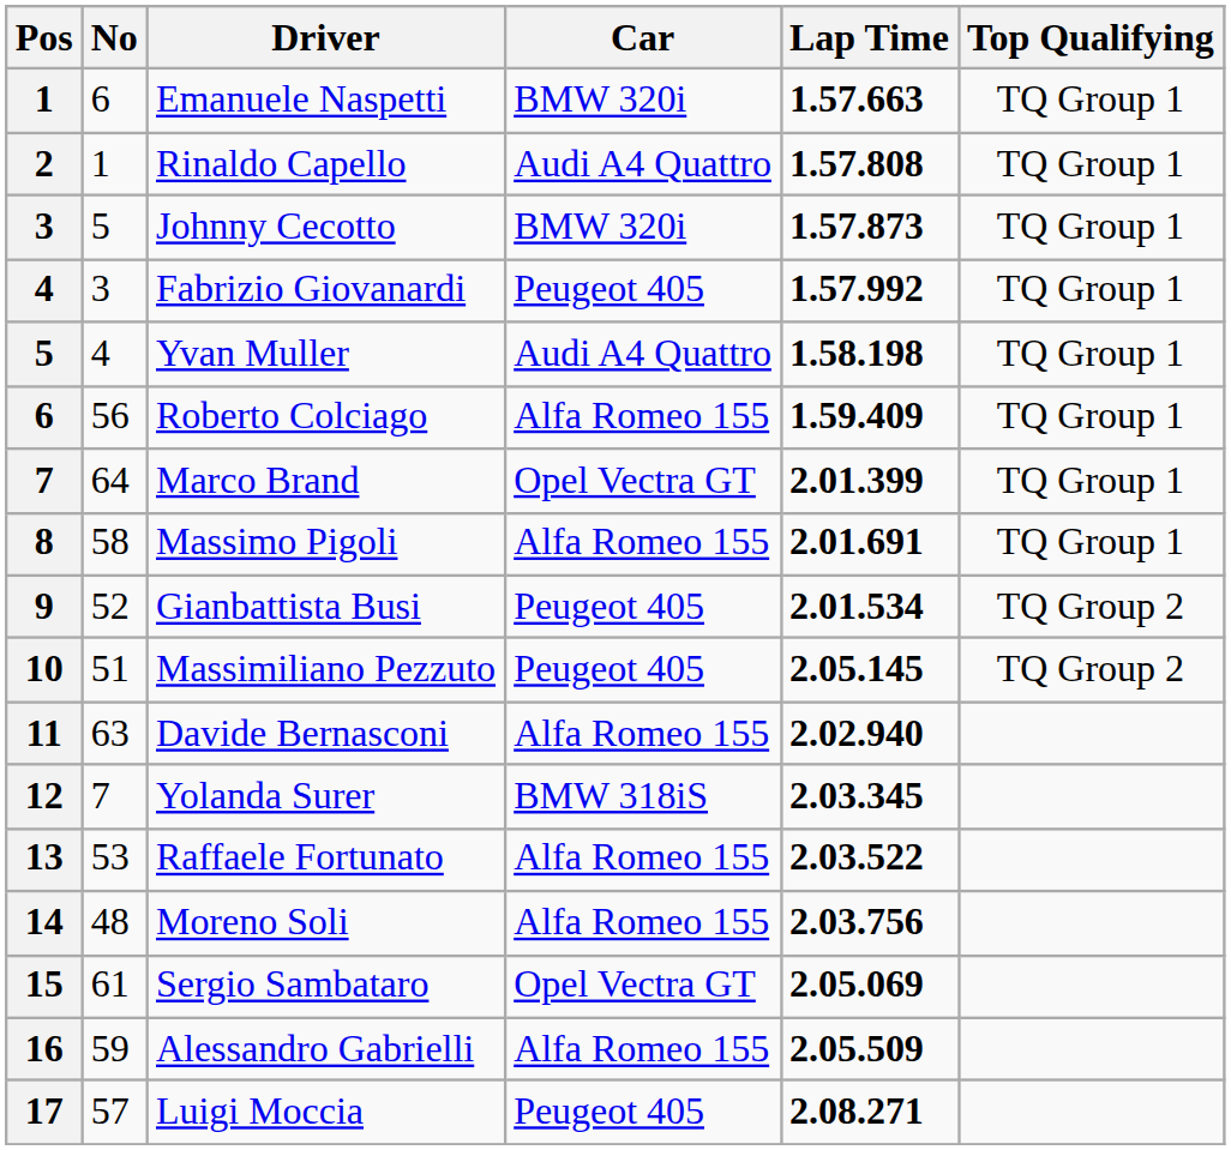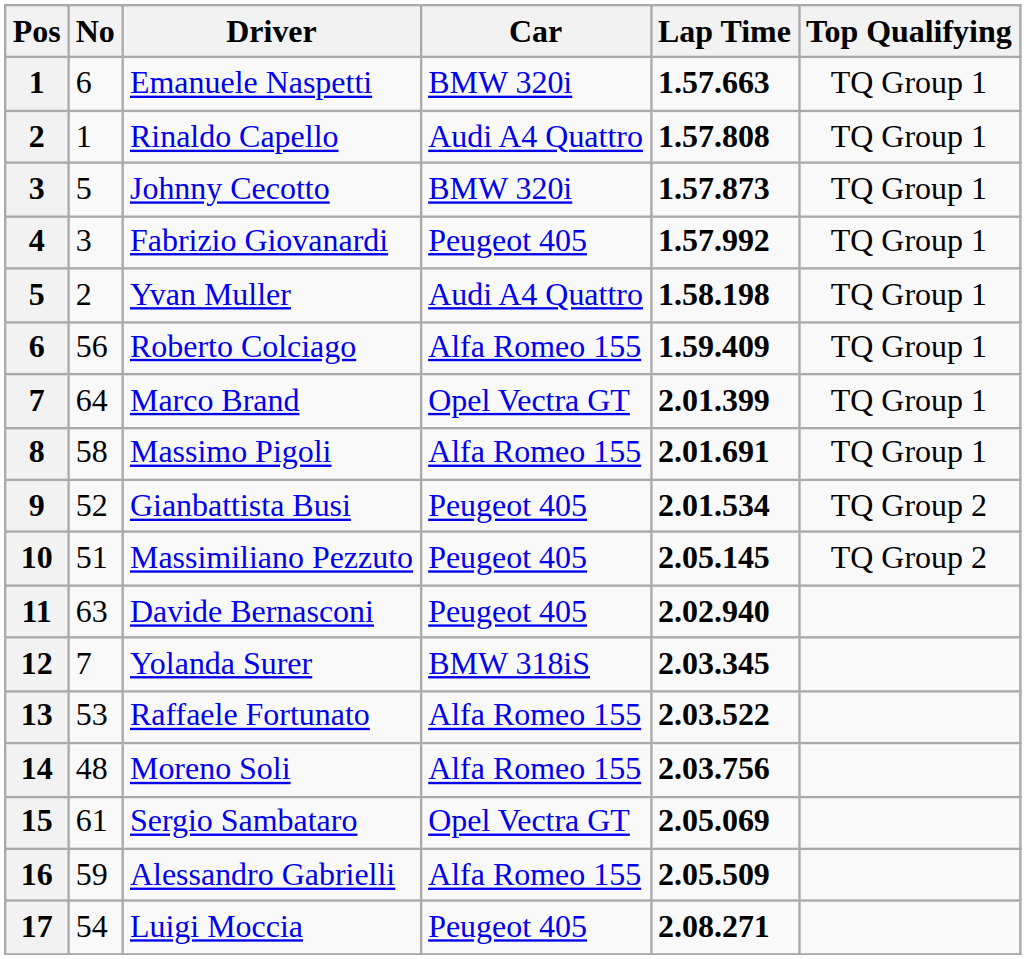 <table class="wikitable" style="font-size: 85%;">
 <tr>
 <th>Pos</th>
 <th>No</th>
 <th>Driver</th>
 <th>Car</th>
 <th>Lap Time</th>
 <th>Top Qualifying</th>
 </tr>
 <tr>
 <th>1</th>
 <td>6</td>
 <td> <a href='#'>Emanuele Naspetti</a></td>
 <td><a href='#'>BMW 320i</a></td>
 <td><strong>1.57.663</strong></td>
 <td align=center>TQ Group 1</td>
 </tr>
 <tr>
 <th>2</th>
 <td>1</td>
 <td> <a href='#'>Rinaldo Capello</a></td>
 <td><a href='#'>Audi A4 Quattro</a></td>
 <td><strong>1.57.808</strong></td>
 <td align=center>TQ Group 1</td>
 </tr>
 <tr>
 <th>3</th>
 <td>5</td>
 <td> <a href='#'>Johnny Cecotto</a></td>
 <td><a href='#'>BMW 320i</a></td>
 <td><strong>1.57.873</strong></td>
 <td align=center>TQ Group 1</td>
 </tr>
 <tr>
 <th>4</th>
 <td>3</td>
 <td> <a href='#'>Fabrizio Giovanardi</a></td>
 <td><a href='#'>Peugeot 405</a></td>
 <td><strong>1.57.992</strong></td>
 <td align=center>TQ Group 1</td>
 </tr>
 <tr>
 <th>5</th>
-<td>4</td>
+<td>2</td>
 <td> <a href='#'>Yvan Muller</a></td>
 <td><a href='#'>Audi A4 Quattro</a></td>
 <td><strong>1.58.198</strong></td>
 <td align=center>TQ Group 1</td>
 </tr>
 <tr>
 <th>6</th>
 <td>56</td>
 <td> <a href='#'>Roberto Colciago</a></td>
 <td><a href='#'>Alfa Romeo 155</a></td>
 <td><strong>1.59.409</strong></td>
 <td align=center>TQ Group 1</td>
 </tr>
 <tr>
 <th>7</th>
 <td>64</td>
 <td> <a href='#'>Marco Brand</a></td>
 <td><a href='#'> Opel Vectra GT</a></td>
 <td><strong>2.01.399</strong></td>
 <td align=center>TQ Group 1</td>
 </tr>
 <tr>
 <th>8</th>
 <td>58</td>
 <td> <a href='#'>Massimo Pigoli</a></td>
 <td><a href='#'>Alfa Romeo 155</a></td>
 <td><strong>2.01.691</strong></td>
 <td align=center>TQ Group 1</td>
 </tr>
 <tr>
 <th>9</th>
 <td>52</td>
 <td> <a href='#'>Gianbattista Busi</a></td>
 <td><a href='#'>Peugeot 405</a></td>
 <td><strong>2.01.534</strong></td>
 <td align=center>TQ Group 2</td>
 </tr>
 <tr>
 <th>10</th>
 <td>51</td>
 <td> <a href='#'>Massimiliano Pezzuto</a></td>
 <td><a href='#'>Peugeot 405</a></td>
 <td><strong>2.05.145</strong></td>
 <td align=center>TQ Group 2</td>
 </tr>
 <tr>
 <th>11</th>
 <td>63</td>
 <td> <a href='#'>Davide Bernasconi</a></td>
-<td><a href='#'>Alfa Romeo 155</a></td>
+<td><a href='#'>Peugeot 405</a></td>
 <td><strong>2.02.940</strong></td>
 <td></td>
 </tr>
 <tr>
 <th>12</th>
 <td>7</td>
 <td> <a href='#'>Yolanda Surer</a></td>
 <td><a href='#'>BMW 318iS</a></td>
 <td><strong>2.03.345</strong></td>
 <td></td>
 </tr>
 <tr>
 <th>13</th>
 <td>53</td>
 <td> <a href='#'>Raffaele Fortunato</a></td>
 <td><a href='#'>Alfa Romeo 155</a></td>
 <td><strong>2.03.522</strong></td>
 <td></td>
 </tr>
 <tr>
 <th>14</th>
 <td>48</td>
 <td> <a href='#'>Moreno Soli</a></td>
 <td><a href='#'>Alfa Romeo 155</a></td>
 <td><strong>2.03.756</strong></td>
 <td></td>
 </tr>
 <tr>
 <th>15</th>
 <td>61</td>
 <td> <a href='#'>Sergio Sambataro</a></td>
 <td><a href='#'> Opel Vectra GT</a></td>
 <td><strong>2.05.069</strong></td>
 <td></td>
 </tr>
 <tr>
 <th>16</th>
 <td>59</td>
 <td> <a href='#'>Alessandro Gabrielli</a></td>
 <td><a href='#'>Alfa Romeo 155</a></td>
 <td><strong>2.05.509</strong></td>
 <td></td>
 </tr>
 <tr>
 <th>17</th>
-<td>57</td>
+<td>54</td>
 <td> <a href='#'>Luigi Moccia</a></td>
 <td><a href='#'>Peugeot 405</a></td>
 <td><strong>2.08.271</strong></td>
 <td></td>
 </tr>
 <tr>
 </tr>
 </table>
